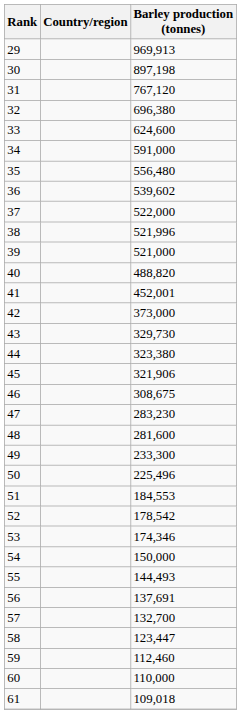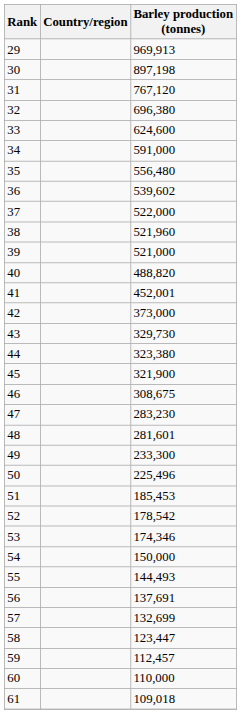 <table class="wikitable sortable">
 <tr bgcolor="#ececec">
 <th>Rank</th>
 <th>Country/region</th>
 <th>Barley production<br>(tonnes)</th>
 </tr>
 <tr>
 <td>29</td>
 <td></td>
 <td align="left">969,913</td>
 </tr>
 <tr>
 <td>30</td>
 <td></td>
 <td align="left">897,198</td>
 </tr>
 <tr>
 <td>31</td>
 <td></td>
 <td align="left">767,120</td>
 </tr>
 <tr>
 <td>32</td>
 <td></td>
 <td align="left">696,380</td>
 </tr>
 <tr>
 <td>33</td>
 <td></td>
 <td align="left">624,600</td>
 </tr>
 <tr>
 <td>34</td>
 <td></td>
 <td align="left">591,000</td>
 </tr>
 <tr>
 <td>35</td>
 <td></td>
 <td align="left">556,480</td>
 </tr>
 <tr>
 <td>36</td>
 <td></td>
 <td align="left">539,602</td>
 </tr>
 <tr>
 <td>37</td>
 <td></td>
 <td align="left">522,000</td>
 </tr>
 <tr>
 <td>38</td>
 <td></td>
-<td align="left">521,996</td>
+<td align="left">521,960</td>
 </tr>
 <tr>
 <td>39</td>
 <td></td>
 <td align="left">521,000</td>
 </tr>
 <tr>
 <td>40</td>
 <td></td>
 <td align="left">488,820</td>
 </tr>
 <tr>
 <td>41</td>
 <td></td>
 <td align="left">452,001</td>
 </tr>
 <tr>
 <td>42</td>
 <td></td>
 <td align="left">373,000</td>
 </tr>
 <tr>
 <td>43</td>
 <td></td>
 <td align="left">329,730</td>
 </tr>
 <tr>
 <td>44</td>
 <td></td>
 <td align="left">323,380</td>
 </tr>
 <tr>
 <td>45</td>
 <td></td>
-<td align="left">321,906</td>
+<td align="left">321,900</td>
 </tr>
 <tr>
 <td>46</td>
 <td></td>
 <td align="left">308,675</td>
 </tr>
 <tr>
 <td>47</td>
 <td></td>
 <td align="left">283,230</td>
 </tr>
 <tr>
 <td>48</td>
 <td></td>
-<td align="left">281,600</td>
+<td align="left">281,601</td>
 </tr>
 <tr>
 <td>49</td>
 <td></td>
 <td align="left">233,300</td>
 </tr>
 <tr>
 <td>50</td>
 <td></td>
 <td align="left">225,496</td>
 </tr>
 <tr>
 <td>51</td>
 <td></td>
-<td align="left">184,553</td>
+<td align="left">185,453</td>
 </tr>
 <tr>
 <td>52</td>
 <td></td>
 <td align="left">178,542</td>
 </tr>
 <tr>
 <td>53</td>
 <td></td>
 <td align="left">174,346</td>
 </tr>
 <tr>
 <td>54</td>
 <td></td>
 <td align="left">150,000</td>
 </tr>
 <tr>
 <td>55</td>
 <td></td>
 <td align="left">144,493</td>
 </tr>
 <tr>
 <td>56</td>
 <td></td>
 <td align="left">137,691</td>
 </tr>
 <tr>
 <td>57</td>
 <td></td>
-<td align="left">132,700</td>
+<td align="left">132,699</td>
 </tr>
 <tr>
 <td>58</td>
 <td></td>
 <td align="left">123,447</td>
 </tr>
 <tr>
 <td>59</td>
 <td></td>
-<td align="left">112,460</td>
+<td align="left">112,457</td>
 </tr>
 <tr>
 <td>60</td>
 <td></td>
 <td align="left">110,000</td>
 </tr>
 <tr>
 <td>61</td>
 <td></td>
 <td align="left">109,018</td>
 </tr>
 <tr>
 </tr>
 </table>
